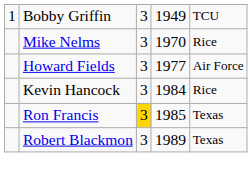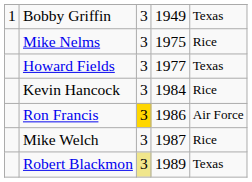 <table class="wikitable">
 <tr>
 </tr>
 <tr>
 <td>1</td>
 <td>Bobby Griffin</td>
 <td>3</td>
 <td>1949</td>
-<td style="font-size:85%;">TCU</td>
+<td style="font-size:85%;">Texas</td>
 </tr>
 <tr>
 <td></td>
 <td><a href='#'>Mike Nelms</a></td>
 <td>3</td>
-<td>1970</td>
+<td>1975</td>
 <td style="font-size:85%;">Rice</td>
 </tr>
 <tr>
 <td></td>
 <td><a href='#'>Howard Fields</a></td>
 <td>3</td>
 <td>1977</td>
-<td style="font-size:85%;">Air Force</td>
+<td style="font-size:85%;">Texas</td>
 </tr>
 <tr>
 <td></td>
 <td>Kevin Hancock</td>
 <td>3</td>
 <td>1984</td>
 <td style="font-size:85%;">Rice</td>
 </tr>
 <tr>
 <td></td>
 <td><a href='#'>Ron Francis</a></td>
 <td style="background: gold;">3</td>
-<td>1985</td>
-<td style="font-size:85%;">Texas</td>
+<td>1986</td>
+<td style="font-size:85%;">Air Force</td>
+</tr>
+<tr>
+<td></td>
+<td>Mike Welch</td>
+<td>3</td>
+<td>1987</td>
+<td style="font-size:85%;">Rice</td>
 </tr>
 <tr>
 <td></td>
 <td><a href='#'>Robert Blackmon</a></td>
-<td>3</td>
+<td style="background: khaki;">3</td>
 <td>1989</td>
 <td style="font-size:85%;">Texas</td>
 </tr>
 </table>
